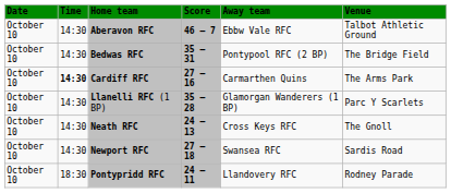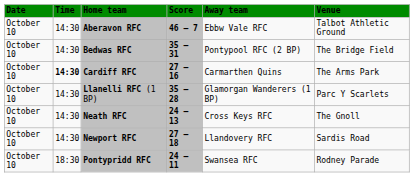 <table class="wikitable" style="margin:0.5em auto; font-size:95%">
 <tr bgcolor="#008B00">
 <td><strong>Date</strong></td>
 <td><strong>Time</strong></td>
 <td><strong>Home team</strong></td>
 <td><strong>Score</strong></td>
 <td><strong>Away team</strong></td>
 <td><strong>Venue</strong></td>
 </tr>
 <tr>
 <td>October 10</td>
 <td>14:30</td>
 <td bgcolor="silver"><strong>Aberavon RFC</strong></td>
 <td bgcolor="silver"><strong>46 – 7</strong></td>
 <td>Ebbw Vale RFC</td>
 <td>Talbot Athletic Ground</td>
 </tr>
 <tr>
 <td>October 10</td>
 <td>14:30</td>
 <td bgcolor="silver"><strong>Bedwas RFC</strong></td>
 <td bgcolor="silver"><strong>35 – 31</strong></td>
 <td>Pontypool RFC (2 BP)</td>
 <td>The Bridge Field</td>
 </tr>
 <tr>
 <td>October 10</td>
 <td><strong>14:30</strong></td>
 <td bgcolor="silver"><strong>Cardiff RFC</strong></td>
 <td bgcolor="silver"><strong>27 – 16</strong></td>
 <td>Carmarthen Quins</td>
 <td>The Arms Park</td>
 </tr>
 <tr>
 <td>October 10</td>
 <td>14:30</td>
 <td bgcolor="silver"><strong>Llanelli RFC</strong> (1 BP)</td>
 <td bgcolor="silver"><strong>35 – 28</strong></td>
 <td>Glamorgan Wanderers (1 BP)</td>
 <td>Parc Y Scarlets</td>
 </tr>
 <tr>
 <td>October 10</td>
 <td>14:30</td>
 <td bgcolor="silver"><strong>Neath RFC</strong></td>
 <td bgcolor="silver"><strong>24 – 13</strong></td>
 <td>Cross Keys RFC</td>
 <td>The Gnoll</td>
 </tr>
 <tr>
 <td>October 10</td>
 <td>14:30</td>
 <td bgcolor="silver"><strong>Newport RFC</strong></td>
 <td bgcolor="silver"><strong>27 – 18</strong></td>
-<td>Swansea RFC</td>
+<td>Llandovery RFC</td>
 <td>Sardis Road</td>
 </tr>
 <tr>
 <td>October 10</td>
 <td>18:30</td>
 <td bgcolor="silver"><strong>Pontypridd RFC</strong></td>
 <td bgcolor="silver"><strong>24 – 11</strong></td>
-<td>Llandovery RFC</td>
+<td>Swansea RFC</td>
 <td>Rodney Parade</td>
 </tr>
 </table>
